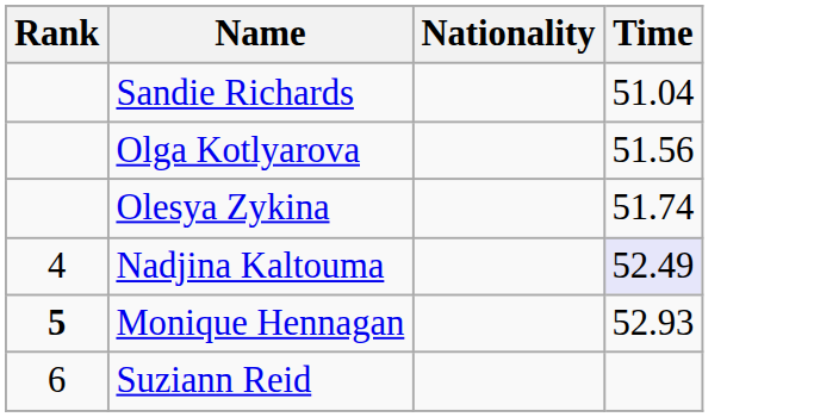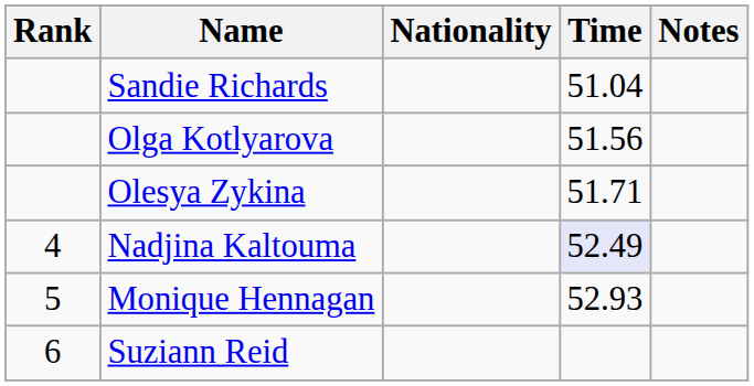 <table class="wikitable sortable" style="text-align:center">
 <tr>
 <th>Rank</th>
 <th>Name</th>
 <th>Nationality</th>
 <th>Time</th>
+<th>Notes</th>
 </tr>
 <tr>
 <td></td>
 <td align="left"><a href='#'>Sandie Richards</a></td>
 <td align=left></td>
 <td>51.04</td>
+<td></td>
 </tr>
 <tr>
 <td></td>
 <td align="left"><a href='#'>Olga Kotlyarova</a></td>
 <td align=left></td>
 <td>51.56</td>
+<td></td>
 </tr>
 <tr>
 <td></td>
 <td align="left"><a href='#'>Olesya Zykina</a></td>
 <td align=left></td>
-<td>51.74</td>
+<td>51.71</td>
+<td></td>
 </tr>
 <tr>
 <td>4</td>
 <td align="left"><a href='#'>Nadjina Kaltouma</a></td>
 <td align=left></td>
 <td style="background: lavender;">52.49</td>
+<td></td>
 </tr>
 <tr>
-<td><strong>5</strong></td>
+<td>5</td>
 <td align="left"><a href='#'>Monique Hennagan</a></td>
 <td align=left></td>
 <td>52.93</td>
+<td></td>
 </tr>
 <tr>
 <td>6</td>
 <td align="left"><a href='#'>Suziann Reid</a></td>
 <td align=left></td>
 <td></td>
+<td></td>
 </tr>
 </table>
